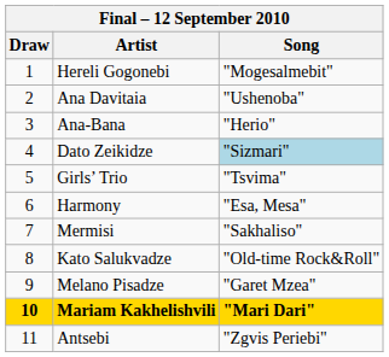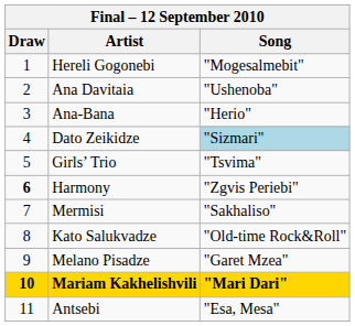 <table class="sortable wikitable" style="margin: 1em auto 1em auto; text-align:center">
 <tr>
 <th colspan="3">Final – 12 September 2010</th>
 </tr>
 <tr bgcolor="#CCCCCC">
 <th>Draw</th>
 <th>Artist</th>
 <th>Song</th>
 </tr>
 <tr>
 <td>1</td>
 <td align="left">Hereli Gogonebi</td>
 <td align="left">"Mogesalmebit"</td>
 </tr>
 <tr>
 <td>2</td>
 <td align="left">Ana Davitaia</td>
 <td align="left">"Ushenoba"</td>
 </tr>
 <tr>
 <td>3</td>
 <td align="left">Ana-Bana</td>
 <td align="left">"Herio"</td>
 </tr>
 <tr>
 <td>4</td>
 <td align="left">Dato Zeikidze</td>
 <td align="left" style="background: lightblue;">"Sizmari"</td>
 </tr>
 <tr>
 <td>5</td>
 <td align="left">Girls’ Trio</td>
 <td align="left">"Tsvima"</td>
 </tr>
 <tr>
-<td>6</td>
+<td><strong>6</strong></td>
 <td align="left">Harmony</td>
-<td align="left">"Esa, Mesa"</td>
+<td align="left">"Zgvis Periebi"</td>
 </tr>
 <tr>
 <td>7</td>
 <td align="left">Mermisi</td>
 <td align="left">"Sakhaliso"</td>
 </tr>
 <tr>
 <td>8</td>
 <td align="left">Kato Salukvadze</td>
 <td align="left">"Old-time Rock&Roll"</td>
 </tr>
 <tr>
 <td>9</td>
 <td align="left">Melano Pisadze</td>
 <td align="left">"Garet Mzea"</td>
 </tr>
 <tr style="font-weight:bold; background:gold;">
 <td>10</td>
 <td align="left">Mariam Kakhelishvili</td>
 <td align="left">"Mari Dari"</td>
 </tr>
 <tr>
 <td>11</td>
 <td align="left">Antsebi</td>
-<td align="left">"Zgvis Periebi"</td>
+<td align="left">"Esa, Mesa"</td>
 </tr>
 </table>
